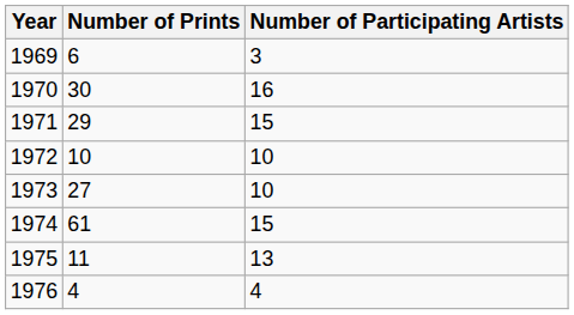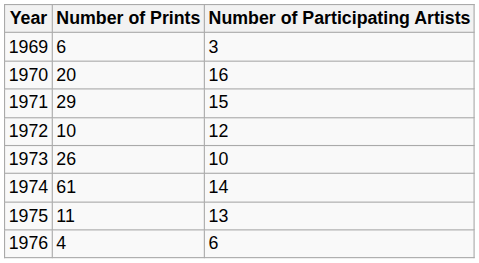 <table class="wikitable">
 <tr>
 <th>Year</th>
 <th>Number of Prints</th>
 <th>Number of Participating Artists</th>
 </tr>
 <tr>
 <td>1969</td>
 <td>6</td>
 <td>3</td>
 </tr>
 <tr>
 <td>1970</td>
-<td>30</td>
+<td>20</td>
 <td>16</td>
 </tr>
 <tr>
 <td>1971</td>
 <td>29</td>
 <td>15</td>
 </tr>
 <tr>
 <td>1972</td>
 <td>10</td>
-<td>10</td>
+<td>12</td>
 </tr>
 <tr>
 <td>1973</td>
-<td>27</td>
+<td>26</td>
 <td>10</td>
 </tr>
 <tr>
 <td>1974</td>
 <td>61</td>
-<td>15</td>
+<td>14</td>
 </tr>
 <tr>
 <td>1975</td>
 <td>11</td>
 <td>13</td>
 </tr>
 <tr>
 <td>1976</td>
 <td>4</td>
-<td>4</td>
+<td>6</td>
 </tr>
 </table>
